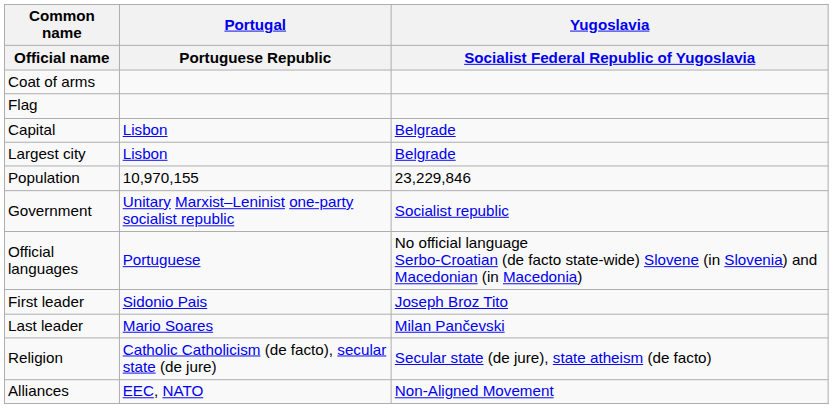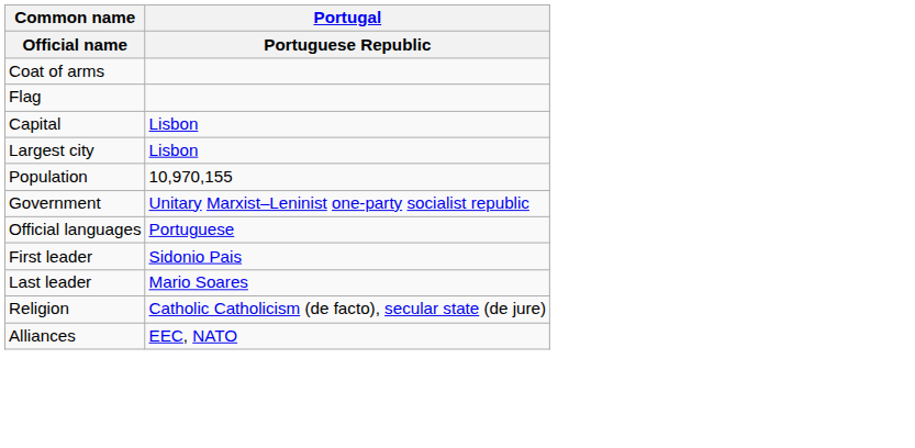 <table class="wikitable">
 <tr>
 <th>Common name</th>
 <th><a href='#'>Portugal</a></th>
-<th><a href='#'>Yugoslavia</a></th>
 </tr>
 <tr>
 <th>Official name</th>
 <th>Portuguese Republic</th>
-<th><a href='#'>Socialist Federal Republic of Yugoslavia</a></th>
 </tr>
 <tr>
 <td>Coat of arms</td>
-<td></td>
 <td></td>
 </tr>
 <tr>
 <td>Flag</td>
 <td></td>
-<td></td>
 </tr>
 <tr>
 <td>Capital</td>
 <td><a href='#'>Lisbon</a></td>
-<td><a href='#'>Belgrade</a></td>
 </tr>
 <tr>
 <td>Largest city</td>
 <td><a href='#'>Lisbon</a></td>
-<td><a href='#'>Belgrade</a></td>
 </tr>
 <tr>
 <td>Population</td>
 <td>10,970,155</td>
-<td>23,229,846</td>
 </tr>
 <tr>
 <td>Government</td>
 <td><a href='#'>Unitary</a> <a href='#'>Marxist–Leninist</a> <a href='#'>one-party</a> <a href='#'>socialist republic</a></td>
-<td><a href='#'>Socialist republic</a></td>
 </tr>
 <tr>
 <td>Official languages</td>
 <td><a href='#'>Portuguese</a></td>
-<td>No official language<br><a href='#'>Serbo-Croatian</a> (de facto state-wide) <a href='#'>Slovene</a> (in <a href='#'>Slovenia</a>) and <a href='#'>Macedonian</a> (in <a href='#'>Macedonia</a>)</td>
 </tr>
 <tr>
 <td>First leader</td>
 <td><a href='#'>Sidonio Pais</a></td>
-<td><a href='#'>Joseph Broz Tito</a></td>
 </tr>
 <tr>
 <td>Last leader</td>
 <td><a href='#'>Mario Soares</a></td>
-<td><a href='#'>Milan Pančevski</a></td>
 </tr>
 <tr>
 <td>Religion</td>
 <td><a href='#'>Catholic Catholicism</a> (de facto), <a href='#'>secular state</a> (de jure)</td>
-<td><a href='#'>Secular state</a> (de jure), <a href='#'>state atheism</a> (de facto)</td>
 </tr>
 <tr>
 <td>Alliances</td>
 <td><a href='#'>EEC</a>, <a href='#'>NATO</a></td>
-<td><a href='#'>Non-Aligned Movement</a></td>
 </tr>
 </table>
